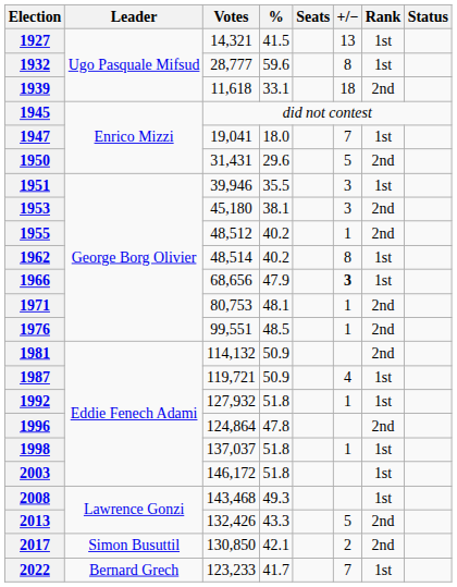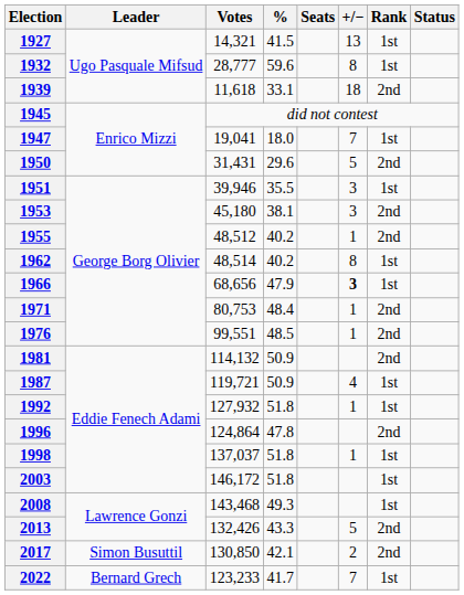 <table class="wikitable" style="text-align:center">
 <tr>
 <th>Election</th>
 <th>Leader</th>
 <th>Votes</th>
 <th>%</th>
 <th>Seats</th>
 <th>+/−</th>
 <th>Rank</th>
 <th>Status</th>
 </tr>
 <tr>
 <th><a href='#'>1927</a></th>
 <td rowspan="3"><a href='#'>Ugo Pasquale Mifsud</a></td>
 <td>14,321</td>
 <td>41.5</td>
 <td></td>
 <td> 13</td>
 <td> 1st</td>
 <td></td>
 </tr>
 <tr>
 <th><a href='#'>1932</a></th>
 <td>28,777</td>
 <td>59.6</td>
 <td></td>
 <td> 8</td>
 <td> 1st</td>
 <td></td>
 </tr>
 <tr>
 <th><a href='#'>1939</a></th>
 <td>11,618</td>
 <td>33.1</td>
 <td></td>
 <td> 18</td>
 <td> 2nd</td>
 <td></td>
 </tr>
 <tr>
 <th><a href='#'>1945</a></th>
 <td rowspan="3"><a href='#'>Enrico Mizzi</a></td>
 <td colspan="6"><em>did not contest</em></td>
 </tr>
 <tr>
 <th><a href='#'>1947</a></th>
 <td>19,041</td>
 <td>18.0</td>
 <td></td>
 <td> 7</td>
 <td> 1st</td>
 <td></td>
 </tr>
 <tr>
 <th><a href='#'>1950</a></th>
 <td>31,431</td>
 <td>29.6</td>
 <td></td>
 <td> 5</td>
 <td> 2nd</td>
 <td></td>
 </tr>
 <tr>
 <th><a href='#'>1951</a></th>
 <td rowspan="7"><a href='#'>George Borg Olivier</a></td>
 <td>39,946</td>
 <td>35.5</td>
 <td></td>
 <td> 3</td>
 <td> 1st</td>
 <td></td>
 </tr>
 <tr>
 <th><a href='#'>1953</a></th>
 <td>45,180</td>
 <td>38.1</td>
 <td></td>
 <td> 3</td>
 <td> 2nd</td>
 <td></td>
 </tr>
 <tr>
 <th><a href='#'>1955</a></th>
 <td>48,512</td>
 <td>40.2</td>
 <td></td>
 <td> 1</td>
 <td> 2nd</td>
 <td></td>
 </tr>
 <tr>
 <th><a href='#'>1962</a></th>
 <td>48,514</td>
 <td>40.2</td>
 <td></td>
 <td> 8</td>
 <td> 1st</td>
 <td></td>
 </tr>
 <tr>
 <th><a href='#'>1966</a></th>
 <td>68,656</td>
 <td>47.9</td>
 <td></td>
 <td><strong> 3</strong></td>
 <td> 1st</td>
 <td></td>
 </tr>
 <tr>
 <th><a href='#'>1971</a></th>
 <td>80,753</td>
-<td>48.1</td>
+<td>48.4</td>
 <td></td>
 <td> 1</td>
 <td> 2nd</td>
 <td></td>
 </tr>
 <tr>
 <th><a href='#'>1976</a></th>
 <td>99,551</td>
 <td>48.5</td>
 <td></td>
 <td> 1</td>
 <td> 2nd</td>
 <td></td>
 </tr>
 <tr>
 <th><a href='#'>1981</a></th>
 <td rowspan="6"><a href='#'>Eddie Fenech Adami</a></td>
 <td>114,132</td>
 <td>50.9</td>
 <td></td>
 <td></td>
 <td> 2nd</td>
 <td></td>
 </tr>
 <tr>
 <th><a href='#'>1987</a></th>
 <td>119,721</td>
 <td>50.9</td>
 <td></td>
 <td> 4</td>
 <td> 1st</td>
 <td></td>
 </tr>
 <tr>
 <th><a href='#'>1992</a></th>
 <td>127,932</td>
 <td>51.8</td>
 <td></td>
 <td> 1</td>
 <td> 1st</td>
 <td></td>
 </tr>
 <tr>
 <th><a href='#'>1996</a></th>
 <td>124,864</td>
 <td>47.8</td>
 <td></td>
 <td></td>
 <td> 2nd</td>
 <td></td>
 </tr>
 <tr>
 <th><a href='#'>1998</a></th>
 <td>137,037</td>
 <td>51.8</td>
 <td></td>
 <td> 1</td>
 <td> 1st</td>
 <td></td>
 </tr>
 <tr>
 <th><a href='#'>2003</a></th>
 <td>146,172</td>
 <td>51.8</td>
 <td></td>
 <td></td>
 <td> 1st</td>
 <td></td>
 </tr>
 <tr>
 <th><a href='#'>2008</a></th>
 <td rowspan="2"><a href='#'>Lawrence Gonzi</a></td>
 <td>143,468</td>
 <td>49.3</td>
 <td></td>
 <td></td>
 <td> 1st</td>
 <td></td>
 </tr>
 <tr>
 <th><a href='#'>2013</a></th>
 <td>132,426</td>
 <td>43.3</td>
 <td></td>
 <td> 5</td>
 <td> 2nd</td>
 <td></td>
 </tr>
 <tr>
 <th><a href='#'>2017</a></th>
 <td><a href='#'>Simon Busuttil</a></td>
 <td>130,850</td>
 <td>42.1</td>
 <td></td>
 <td> 2</td>
 <td> 2nd</td>
 <td></td>
 </tr>
 <tr>
 <th><a href='#'>2022</a></th>
 <td><a href='#'>Bernard Grech</a></td>
 <td>123,233</td>
 <td>41.7</td>
 <td></td>
 <td> 7</td>
 <td> 1st</td>
 <td></td>
 </tr>
 </table>
